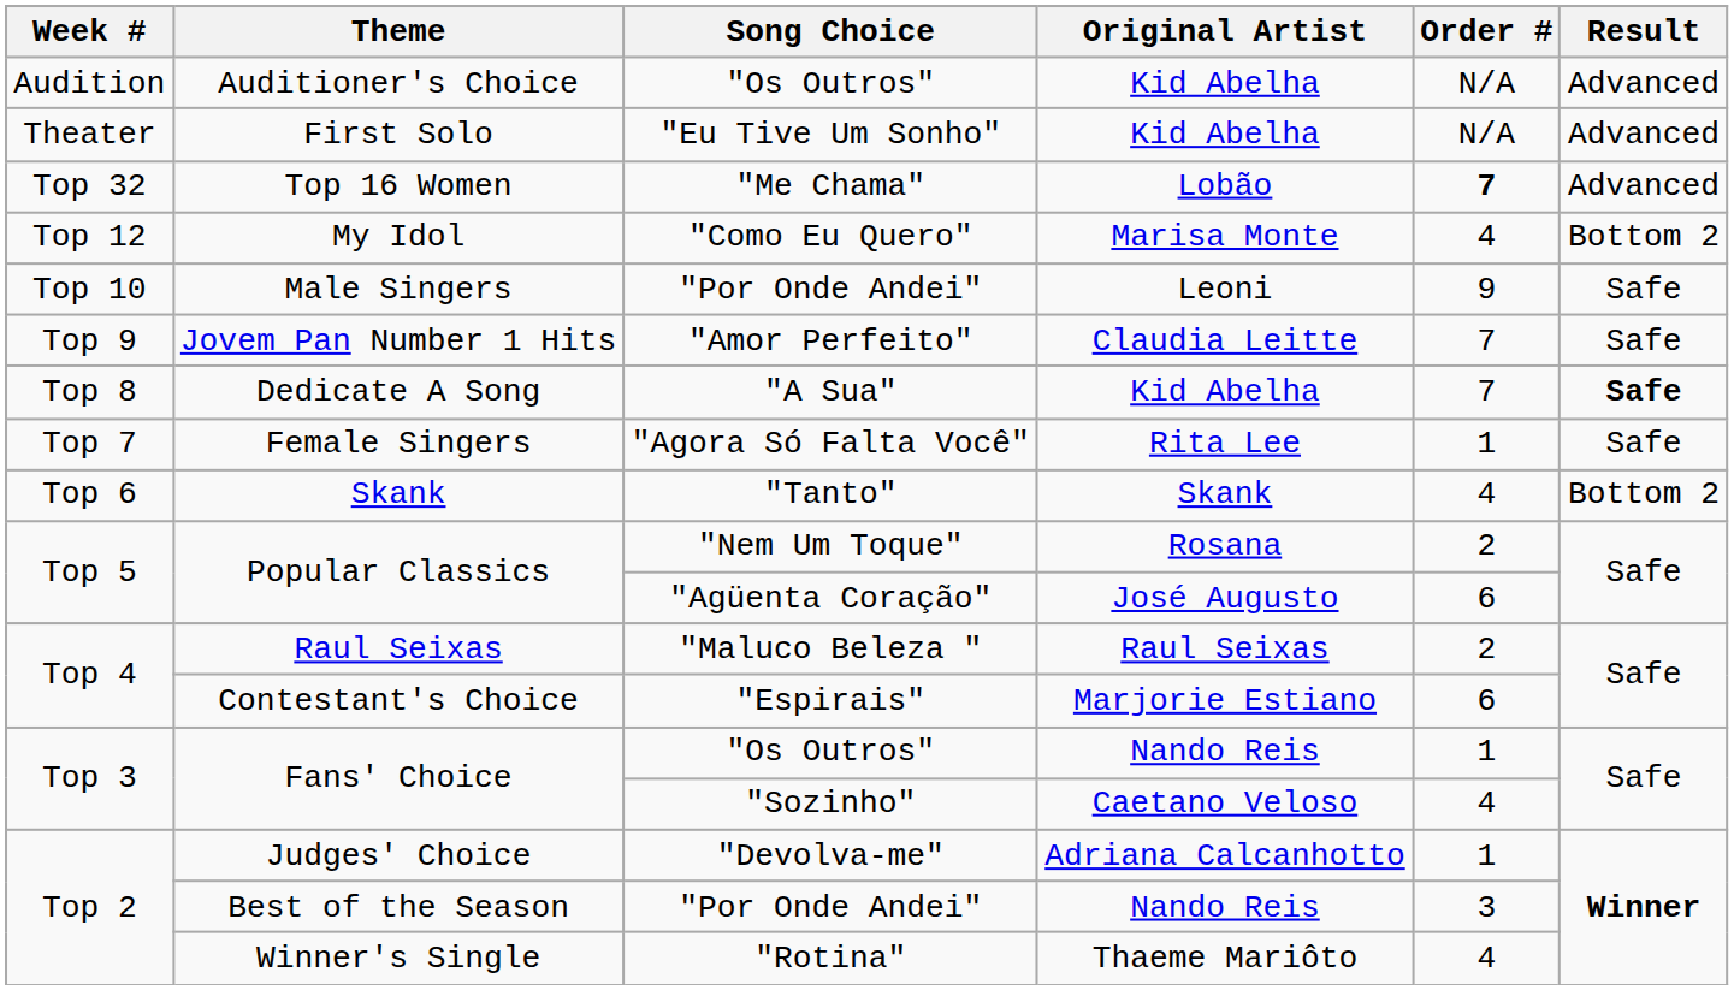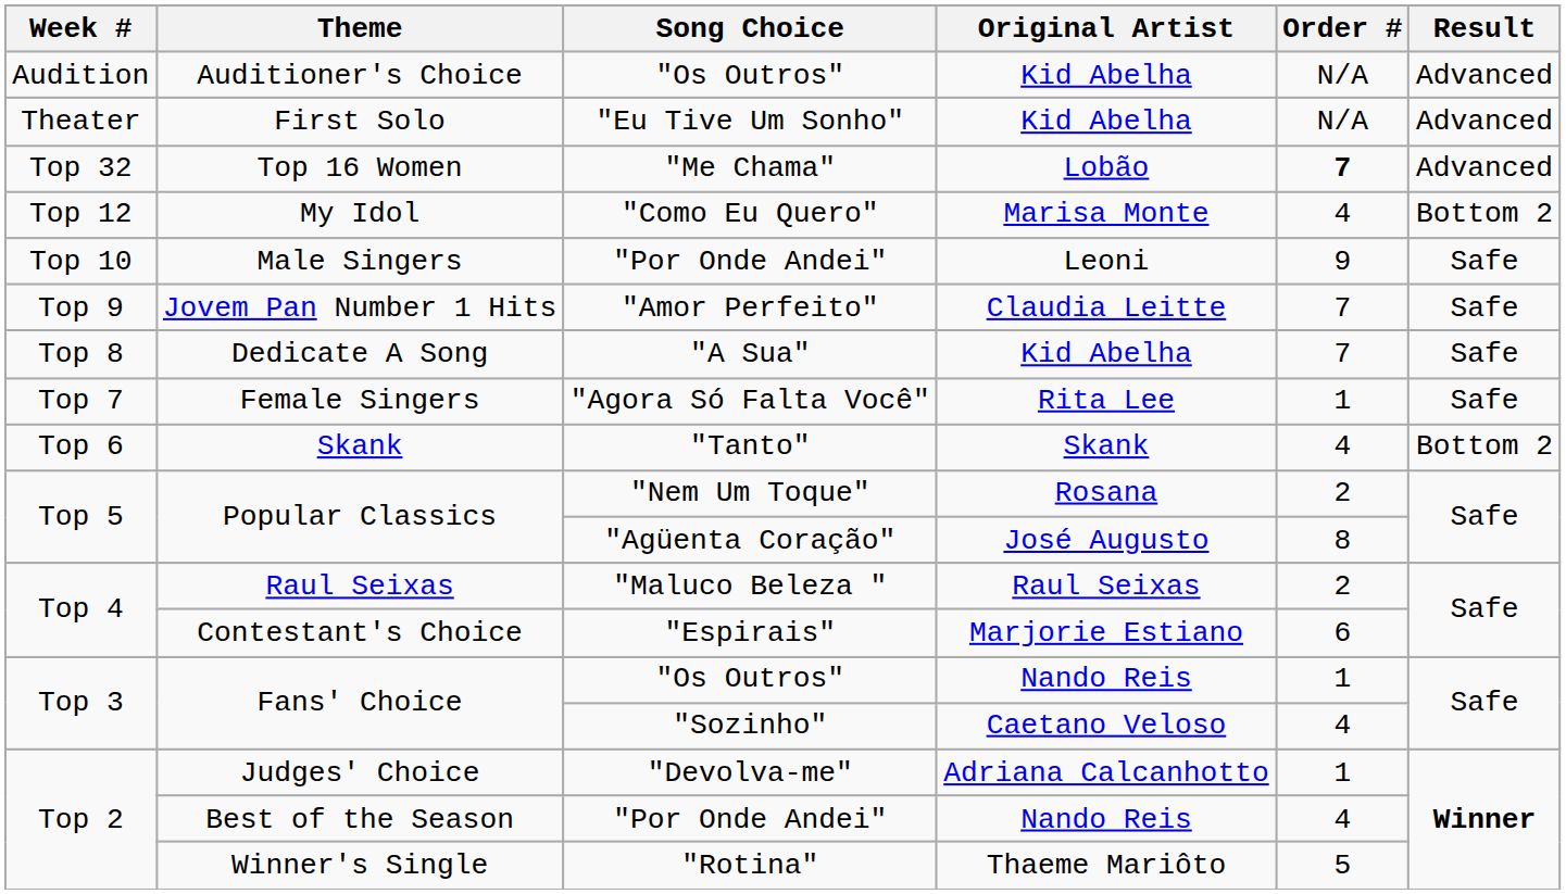 <table class="wikitable" style="text-align: center;">
 <tr>
 <th>Week #</th>
 <th>Theme</th>
 <th>Song Choice</th>
 <th>Original Artist</th>
 <th>Order #</th>
 <th>Result</th>
 </tr>
 <tr>
 <td>Audition</td>
 <td>Auditioner's Choice</td>
 <td>"Os Outros"</td>
 <td><a href='#'>Kid Abelha</a></td>
 <td>N/A</td>
 <td>Advanced</td>
 </tr>
 <tr>
 <td>Theater</td>
 <td>First Solo</td>
 <td>"Eu Tive Um Sonho"</td>
 <td><a href='#'>Kid Abelha</a></td>
 <td>N/A</td>
 <td>Advanced</td>
 </tr>
 <tr>
 <td>Top 32</td>
 <td>Top 16 Women</td>
 <td>"Me Chama"</td>
 <td><a href='#'>Lobão</a></td>
 <td><strong>7</strong></td>
 <td>Advanced</td>
 </tr>
 <tr>
 <td>Top 12</td>
 <td>My Idol</td>
 <td>"Como Eu Quero"</td>
 <td><a href='#'>Marisa Monte</a></td>
 <td>4</td>
 <td>Bottom 2</td>
 </tr>
 <tr>
 <td>Top 10</td>
 <td>Male Singers</td>
 <td>"Por Onde Andei"</td>
 <td>Leoni</td>
 <td>9</td>
 <td>Safe</td>
 </tr>
 <tr>
 <td>Top 9</td>
 <td><a href='#'>Jovem Pan</a> Number 1 Hits</td>
 <td>"Amor Perfeito"</td>
 <td><a href='#'>Claudia Leitte</a></td>
 <td>7</td>
 <td>Safe</td>
 </tr>
 <tr>
 <td>Top 8</td>
 <td>Dedicate A Song</td>
 <td>"A Sua"</td>
 <td><a href='#'>Kid Abelha</a></td>
 <td>7</td>
-<td><strong>Safe</strong></td>
+<td>Safe</td>
 </tr>
 <tr>
 <td>Top 7</td>
 <td>Female Singers</td>
 <td>"Agora Só Falta Você"</td>
 <td><a href='#'>Rita Lee</a></td>
 <td>1</td>
 <td>Safe</td>
 </tr>
 <tr>
 <td>Top 6</td>
 <td><a href='#'>Skank</a></td>
 <td>"Tanto"</td>
 <td><a href='#'>Skank</a></td>
 <td>4</td>
 <td>Bottom 2</td>
 </tr>
 <tr>
 <td rowspan=2>Top 5</td>
 <td rowspan=2>Popular Classics</td>
 <td>"Nem Um Toque"</td>
 <td><a href='#'>Rosana</a></td>
 <td>2</td>
 <td rowspan=2>Safe</td>
 </tr>
 <tr>
 <td>"Agüenta Coração"</td>
 <td><a href='#'>José Augusto</a></td>
-<td>6</td>
+<td>8</td>
 </tr>
 <tr>
 <td rowspan=2>Top 4</td>
 <td><a href='#'>Raul Seixas</a></td>
 <td>"Maluco Beleza "</td>
 <td><a href='#'>Raul Seixas</a></td>
 <td>2</td>
 <td rowspan=2>Safe</td>
 </tr>
 <tr>
 <td>Contestant's Choice</td>
 <td>"Espirais"</td>
 <td><a href='#'>Marjorie Estiano</a></td>
 <td>6</td>
 </tr>
 <tr>
 <td rowspan=2>Top 3</td>
 <td rowspan=2>Fans' Choice</td>
 <td>"Os Outros"</td>
 <td><a href='#'>Nando Reis</a></td>
 <td>1</td>
 <td rowspan=2>Safe</td>
 </tr>
 <tr>
 <td>"Sozinho"</td>
 <td><a href='#'>Caetano Veloso</a></td>
 <td>4</td>
 </tr>
 <tr>
 <td rowspan=3>Top 2</td>
 <td>Judges' Choice</td>
 <td>"Devolva-me"</td>
 <td><a href='#'>Adriana Calcanhotto</a></td>
 <td>1</td>
 <td rowspan=3><strong>Winner</strong></td>
 </tr>
 <tr>
 <td>Best of the Season</td>
 <td>"Por Onde Andei"</td>
 <td><a href='#'>Nando Reis</a></td>
-<td>3</td>
+<td>4</td>
 </tr>
 <tr>
 <td>Winner's Single</td>
 <td>"Rotina"</td>
 <td>Thaeme Mariôto</td>
-<td>4</td>
+<td>5</td>
 </tr>
 </table>
